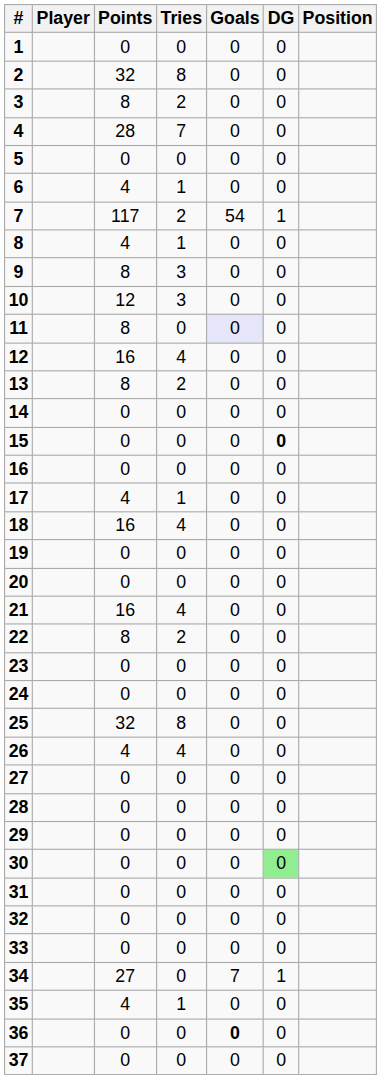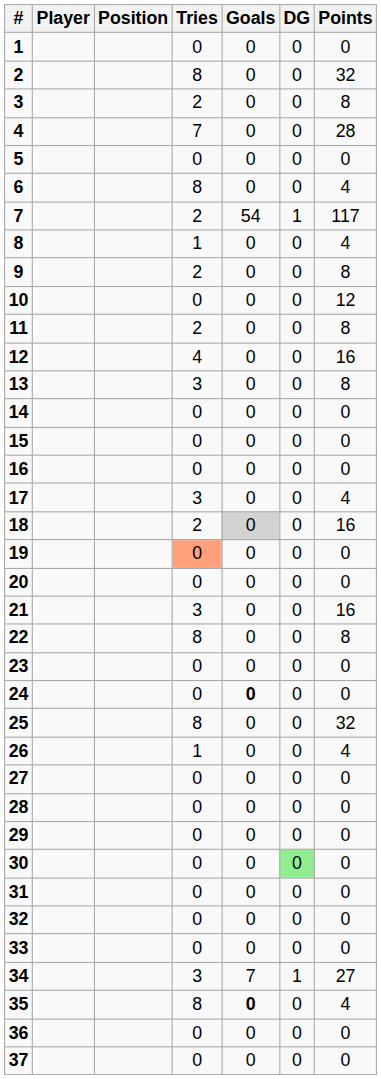 <table class="wikitable sortable" style="text-align:center;">
 <tr>
 <th>#</th>
 <th>Player</th>
-<th>Points</th>
+<th>Position</th>
 <th>Tries</th>
 <th>Goals</th>
 <th>DG</th>
-<th>Position</th>
+<th>Points</th>
 </tr>
 <tr>
 <td><strong>1</strong></td>
 <td style="text-align:left;"></td>
+<td></td>
 <td>0</td>
 <td>0</td>
 <td>0</td>
 <td>0</td>
-<td></td>
 </tr>
 <tr>
 <td><strong>2</strong></td>
 <td style="text-align:left;"></td>
-<td>32</td>
+<td></td>
 <td>8</td>
 <td>0</td>
 <td>0</td>
-<td></td>
+<td>32</td>
 </tr>
 <tr>
 <td><strong>3</strong></td>
 <td style="text-align:left;"></td>
-<td>8</td>
+<td></td>
 <td>2</td>
 <td>0</td>
 <td>0</td>
-<td></td>
+<td>8</td>
 </tr>
 <tr>
 <td><strong>4</strong></td>
 <td style="text-align:left;"></td>
-<td>28</td>
+<td></td>
 <td>7</td>
 <td>0</td>
 <td>0</td>
-<td></td>
+<td>28</td>
 </tr>
 <tr>
 <td><strong>5</strong></td>
 <td style="text-align:left;"></td>
+<td></td>
 <td>0</td>
 <td>0</td>
 <td>0</td>
 <td>0</td>
-<td></td>
 </tr>
 <tr>
 <td><strong>6</strong></td>
 <td style="text-align:left;"></td>
-<td>4</td>
-<td>1</td>
+<td></td>
+<td>8</td>
 <td>0</td>
 <td>0</td>
-<td></td>
+<td>4</td>
 </tr>
 <tr>
 <td><strong>7</strong></td>
 <td style="text-align:left;"></td>
-<td>117</td>
+<td></td>
 <td>2</td>
 <td>54</td>
 <td>1</td>
-<td></td>
+<td>117</td>
 </tr>
 <tr>
 <td><strong>8</strong></td>
 <td style="text-align:left;"></td>
-<td>4</td>
+<td></td>
 <td>1</td>
 <td>0</td>
 <td>0</td>
-<td></td>
+<td>4</td>
 </tr>
 <tr>
 <td><strong>9</strong></td>
 <td style="text-align:left;"></td>
-<td>8</td>
-<td>3</td>
+<td></td>
+<td>2</td>
 <td>0</td>
 <td>0</td>
-<td></td>
+<td>8</td>
 </tr>
 <tr>
 <td><strong>10</strong></td>
 <td style="text-align:left;"></td>
-<td>12</td>
-<td>3</td>
+<td></td>
 <td>0</td>
 <td>0</td>
-<td></td>
+<td>0</td>
+<td>12</td>
 </tr>
 <tr>
 <td><strong>11</strong></td>
 <td style="text-align:left;"></td>
+<td></td>
+<td>2</td>
+<td>0</td>
+<td>0</td>
 <td>8</td>
-<td>0</td>
-<td style="background: lavender;">0</td>
-<td>0</td>
-<td></td>
 </tr>
 <tr>
 <td><strong>12</strong></td>
 <td style="text-align:left;"></td>
-<td>16</td>
+<td></td>
 <td>4</td>
 <td>0</td>
 <td>0</td>
-<td></td>
+<td>16</td>
 </tr>
 <tr>
 <td><strong>13</strong></td>
 <td style="text-align:left;"></td>
-<td>8</td>
-<td>2</td>
+<td></td>
+<td>3</td>
 <td>0</td>
 <td>0</td>
-<td></td>
+<td>8</td>
 </tr>
 <tr>
 <td><strong>14</strong></td>
 <td style="text-align:left;"></td>
+<td></td>
 <td>0</td>
 <td>0</td>
 <td>0</td>
 <td>0</td>
-<td></td>
 </tr>
 <tr>
 <td><strong>15</strong></td>
 <td style="text-align:left;"></td>
+<td></td>
 <td>0</td>
 <td>0</td>
 <td>0</td>
-<td><strong>0</strong></td>
-<td></td>
+<td>0</td>
 </tr>
 <tr>
 <td><strong>16</strong></td>
 <td style="text-align:left;"></td>
+<td></td>
 <td>0</td>
 <td>0</td>
 <td>0</td>
 <td>0</td>
-<td></td>
 </tr>
 <tr>
 <td><strong>17</strong></td>
 <td style="text-align:left;"></td>
-<td>4</td>
-<td>1</td>
+<td></td>
+<td>3</td>
 <td>0</td>
 <td>0</td>
-<td></td>
+<td>4</td>
 </tr>
 <tr>
 <td><strong>18</strong></td>
 <td style="text-align:left;"></td>
+<td></td>
+<td>2</td>
+<td style="background: lightgrey;">0</td>
+<td>0</td>
 <td>16</td>
-<td>4</td>
-<td>0</td>
-<td>0</td>
-<td></td>
 </tr>
 <tr>
 <td><strong>19</strong></td>
 <td style="text-align:left;"></td>
+<td></td>
+<td style="background: lightsalmon;">0</td>
+<td>0</td>
+<td>0</td>
+<td>0</td>
+</tr>
+<tr>
+<td><strong>20</strong></td>
+<td style="text-align:left;"></td>
+<td></td>
 <td>0</td>
 <td>0</td>
 <td>0</td>
 <td>0</td>
-<td></td>
 </tr>
 <tr>
-<td><strong>20</strong></td>
+<td><strong>21</strong></td>
 <td style="text-align:left;"></td>
+<td></td>
+<td>3</td>
+<td>0</td>
+<td>0</td>
+<td>16</td>
+</tr>
+<tr>
+<td><strong>22</strong></td>
+<td style="text-align:left;"></td>
+<td></td>
+<td>8</td>
+<td>0</td>
+<td>0</td>
+<td>8</td>
+</tr>
+<tr>
+<td><strong>23</strong></td>
+<td style="text-align:left;"></td>
+<td></td>
 <td>0</td>
 <td>0</td>
 <td>0</td>
 <td>0</td>
-<td></td>
 </tr>
 <tr>
-<td><strong>21</strong></td>
+<td><strong>24</strong></td>
 <td style="text-align:left;"></td>
-<td>16</td>
-<td>4</td>
+<td></td>
+<td>0</td>
+<td><strong>0</strong></td>
 <td>0</td>
 <td>0</td>
-<td></td>
 </tr>
 <tr>
-<td><strong>22</strong></td>
+<td><strong>25</strong></td>
 <td style="text-align:left;"></td>
+<td></td>
 <td>8</td>
-<td>2</td>
 <td>0</td>
 <td>0</td>
-<td></td>
+<td>32</td>
 </tr>
 <tr>
-<td><strong>23</strong></td>
+<td><strong>26</strong></td>
 <td style="text-align:left;"></td>
+<td></td>
+<td>1</td>
+<td>0</td>
+<td>0</td>
+<td>4</td>
+</tr>
+<tr>
+<td><strong>27</strong></td>
+<td style="text-align:left;"></td>
+<td></td>
 <td>0</td>
 <td>0</td>
 <td>0</td>
 <td>0</td>
-<td></td>
 </tr>
 <tr>
-<td><strong>24</strong></td>
+<td><strong>28</strong></td>
 <td style="text-align:left;"></td>
+<td></td>
 <td>0</td>
 <td>0</td>
 <td>0</td>
 <td>0</td>
-<td></td>
 </tr>
 <tr>
-<td><strong>25</strong></td>
+<td><strong>29</strong></td>
 <td style="text-align:left;"></td>
-<td>32</td>
-<td>8</td>
-<td>0</td>
-<td>0</td>
 <td></td>
-</tr>
-<tr>
-<td><strong>26</strong></td>
-<td style="text-align:left;"></td>
-<td>4</td>
-<td>4</td>
-<td>0</td>
-<td>0</td>
-<td></td>
-</tr>
-<tr>
-<td><strong>27</strong></td>
-<td style="text-align:left;"></td>
 <td>0</td>
 <td>0</td>
 <td>0</td>
 <td>0</td>
-<td></td>
 </tr>
 <tr>
-<td><strong>28</strong></td>
+<td><strong>30</strong></td>
 <td style="text-align:left;"></td>
+<td></td>
+<td>0</td>
+<td>0</td>
+<td style="background: lightgreen;">0</td>
+<td>0</td>
+</tr>
+<tr>
+<td><strong>31</strong></td>
+<td style="text-align:left;"></td>
+<td></td>
 <td>0</td>
 <td>0</td>
 <td>0</td>
 <td>0</td>
-<td></td>
 </tr>
 <tr>
-<td><strong>29</strong></td>
+<td><strong>32</strong></td>
 <td style="text-align:left;"></td>
+<td></td>
 <td>0</td>
 <td>0</td>
 <td>0</td>
 <td>0</td>
-<td></td>
 </tr>
 <tr>
-<td><strong>30</strong></td>
+<td><strong>33</strong></td>
 <td style="text-align:left;"></td>
-<td>0</td>
-<td>0</td>
-<td>0</td>
-<td style="background: lightgreen;">0</td>
 <td></td>
-</tr>
-<tr>
-<td><strong>31</strong></td>
-<td style="text-align:left;"></td>
 <td>0</td>
 <td>0</td>
 <td>0</td>
 <td>0</td>
-<td></td>
 </tr>
 <tr>
-<td><strong>32</strong></td>
+<td><strong>34</strong></td>
 <td style="text-align:left;"></td>
+<td></td>
+<td>3</td>
+<td>7</td>
+<td>1</td>
+<td>27</td>
+</tr>
+<tr>
+<td><strong>35</strong></td>
+<td style="text-align:left;"></td>
+<td></td>
+<td>8</td>
+<td><strong>0</strong></td>
+<td>0</td>
+<td>4</td>
+</tr>
+<tr>
+<td><strong>36</strong></td>
+<td style="text-align:left;"></td>
+<td></td>
 <td>0</td>
 <td>0</td>
 <td>0</td>
 <td>0</td>
-<td></td>
 </tr>
 <tr>
-<td><strong>33</strong></td>
+<td><strong>37</strong></td>
 <td style="text-align:left;"></td>
+<td></td>
 <td>0</td>
 <td>0</td>
 <td>0</td>
 <td>0</td>
-<td></td>
-</tr>
-<tr>
-<td><strong>34</strong></td>
-<td style="text-align:left;"></td>
-<td>27</td>
-<td>0</td>
-<td>7</td>
-<td>1</td>
-<td></td>
-</tr>
-<tr>
-<td><strong>35</strong></td>
-<td style="text-align:left;"></td>
-<td>4</td>
-<td>1</td>
-<td>0</td>
-<td>0</td>
-<td></td>
-</tr>
-<tr>
-<td><strong>36</strong></td>
-<td style="text-align:left;"></td>
-<td>0</td>
-<td>0</td>
-<td><strong>0</strong></td>
-<td>0</td>
-<td></td>
-</tr>
-<tr>
-<td><strong>37</strong></td>
-<td style="text-align:left;"></td>
-<td>0</td>
-<td>0</td>
-<td>0</td>
-<td>0</td>
-<td></td>
 </tr>
 </table>
